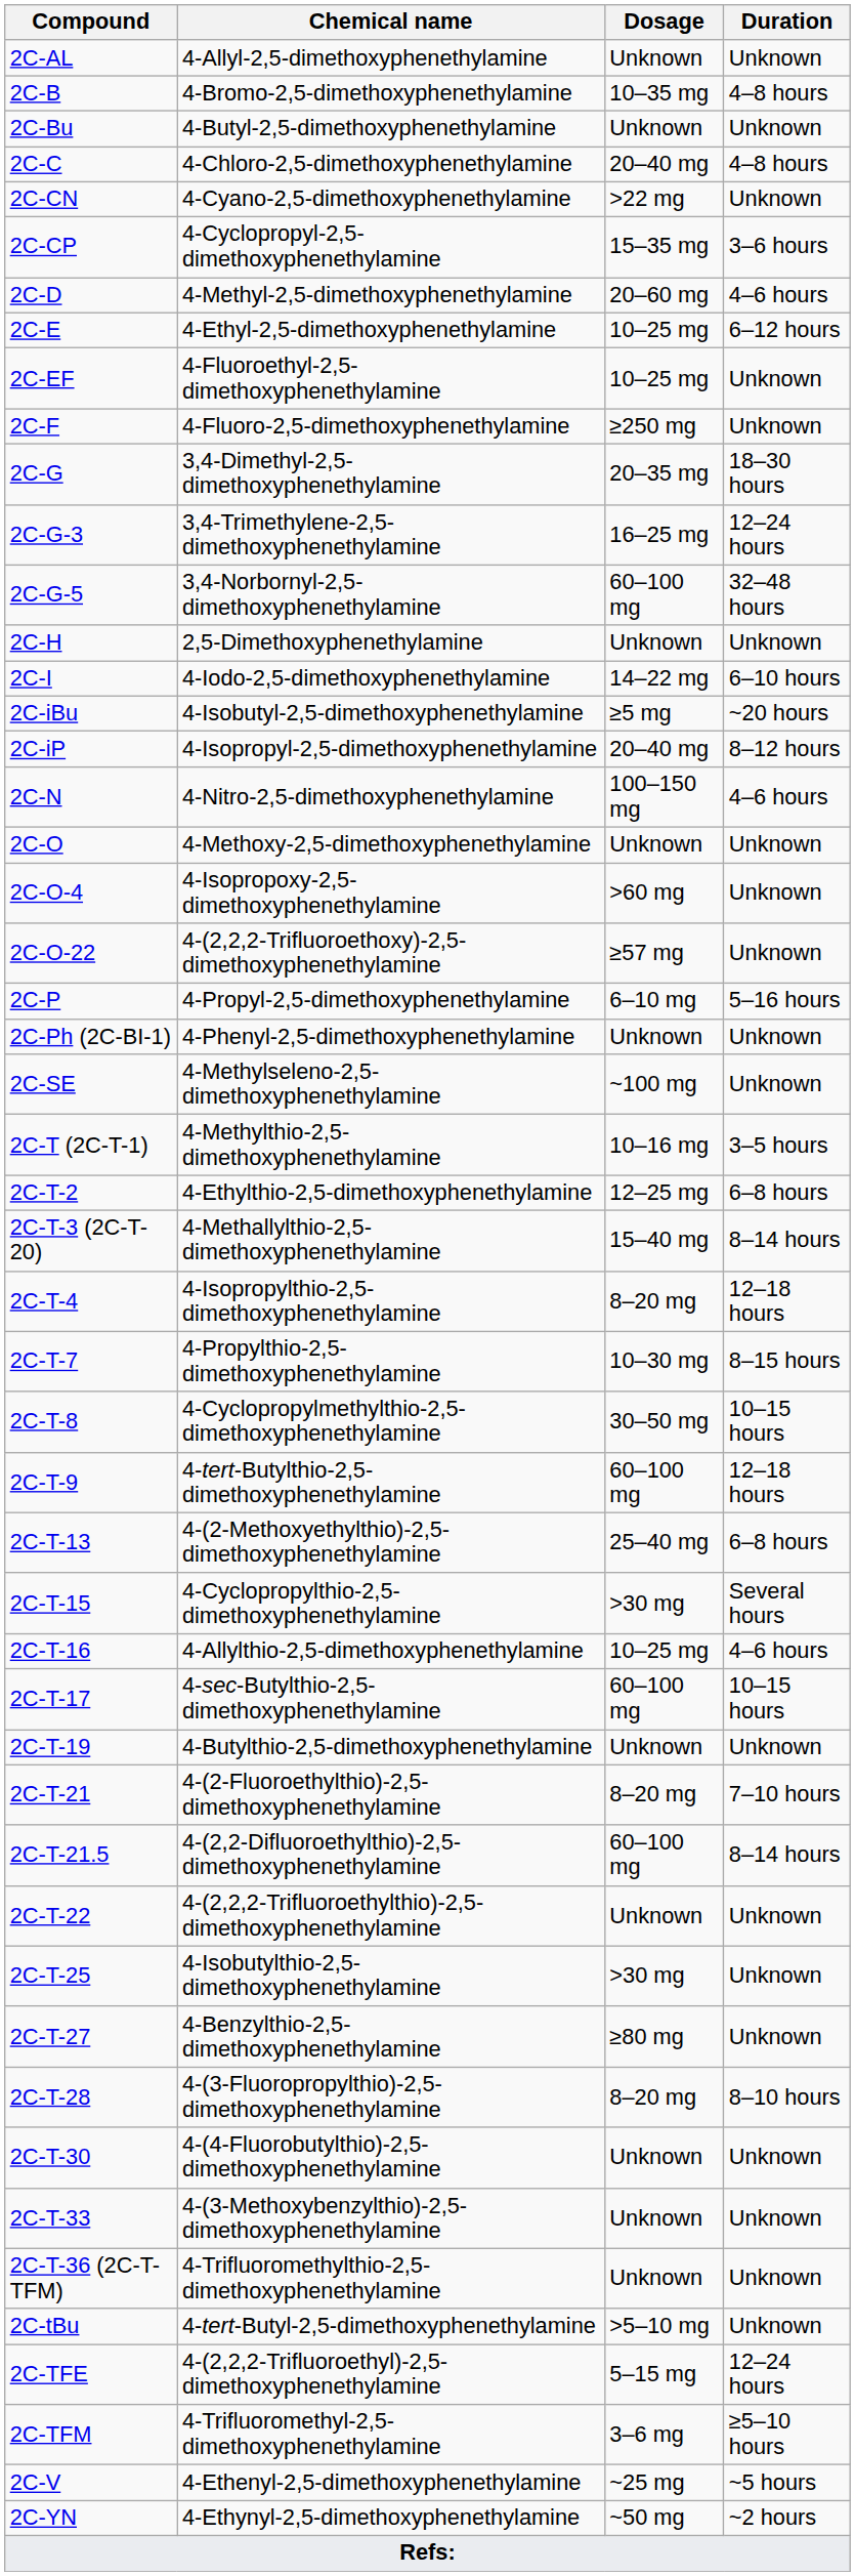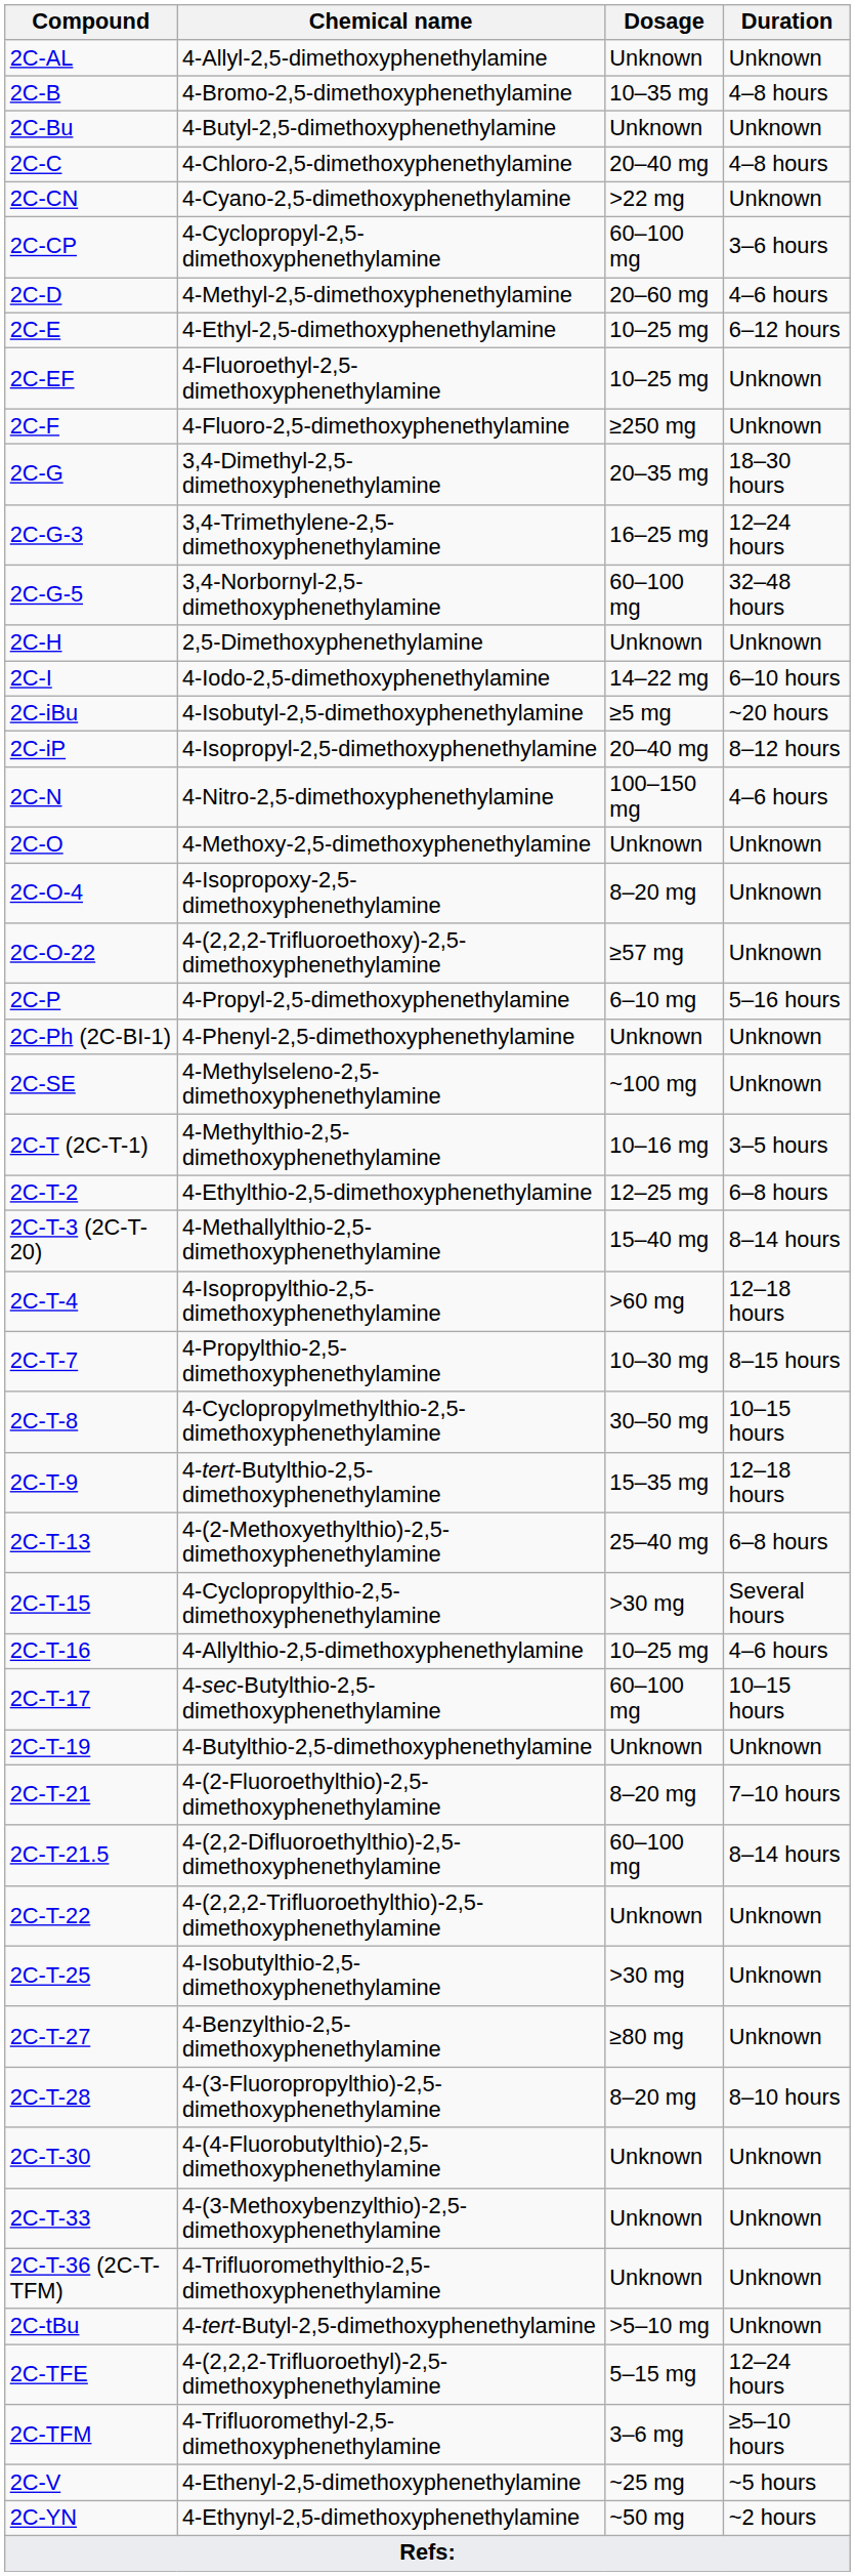 <table class="wikitable sortable sticky-header">
 <tr>
 <th>Compound</th>
 <th>Chemical name</th>
 <th>Dosage</th>
 <th>Duration</th>
 </tr>
 <tr>
 <td><a href='#'>2C-AL</a></td>
 <td>4-Allyl-2,5-dimethoxyphenethylamine</td>
 <td>Unknown</td>
 <td>Unknown</td>
 </tr>
 <tr>
 <td><a href='#'>2C-B</a></td>
 <td>4-Bromo-2,5-dimethoxyphenethylamine</td>
 <td>10–35 mg</td>
 <td>4–8 hours</td>
 </tr>
 <tr>
 <td><a href='#'>2C-Bu</a></td>
 <td>4-Butyl-2,5-dimethoxyphenethylamine</td>
 <td>Unknown</td>
 <td>Unknown</td>
 </tr>
 <tr>
 <td><a href='#'>2C-C</a></td>
 <td>4-Chloro-2,5-dimethoxyphenethylamine</td>
 <td>20–40 mg</td>
 <td>4–8 hours</td>
 </tr>
 <tr>
 <td><a href='#'>2C-CN</a></td>
 <td>4-Cyano-2,5-dimethoxyphenethylamine</td>
 <td>>22 mg</td>
 <td>Unknown</td>
 </tr>
 <tr>
 <td><a href='#'>2C-CP</a></td>
 <td>4-Cyclopropyl-2,5-dimethoxyphenethylamine</td>
-<td>15–35 mg</td>
+<td>60–100 mg</td>
 <td>3–6 hours</td>
 </tr>
 <tr>
 <td><a href='#'>2C-D</a></td>
 <td>4-Methyl-2,5-dimethoxyphenethylamine</td>
 <td>20–60 mg</td>
 <td>4–6 hours</td>
 </tr>
 <tr>
 <td><a href='#'>2C-E</a></td>
 <td>4-Ethyl-2,5-dimethoxyphenethylamine</td>
 <td>10–25 mg</td>
 <td>6–12 hours</td>
 </tr>
 <tr>
 <td><a href='#'>2C-EF</a></td>
 <td>4-Fluoroethyl-2,5-dimethoxyphenethylamine</td>
 <td>10–25 mg</td>
 <td>Unknown</td>
 </tr>
 <tr>
 <td><a href='#'>2C-F</a></td>
 <td>4-Fluoro-2,5-dimethoxyphenethylamine</td>
 <td>≥250 mg</td>
 <td>Unknown</td>
 </tr>
 <tr>
 <td><a href='#'>2C-G</a></td>
 <td>3,4-Dimethyl-2,5-dimethoxyphenethylamine</td>
 <td>20–35 mg</td>
 <td>18–30 hours</td>
 </tr>
 <tr>
 <td><a href='#'>2C-G-3</a></td>
 <td>3,4-Trimethylene-2,5-dimethoxyphenethylamine</td>
 <td>16–25 mg</td>
 <td>12–24 hours</td>
 </tr>
 <tr>
 <td><a href='#'>2C-G-5</a></td>
 <td>3,4-Norbornyl-2,5-dimethoxyphenethylamine</td>
 <td>60–100 mg</td>
 <td>32–48 hours</td>
 </tr>
 <tr>
 <td><a href='#'>2C-H</a></td>
 <td>2,5-Dimethoxyphenethylamine</td>
 <td>Unknown</td>
 <td>Unknown</td>
 </tr>
 <tr>
 <td><a href='#'>2C-I</a></td>
 <td>4-Iodo-2,5-dimethoxyphenethylamine</td>
 <td>14–22 mg</td>
 <td>6–10 hours</td>
 </tr>
 <tr>
 <td><a href='#'>2C-iBu</a></td>
 <td>4-Isobutyl-2,5-dimethoxyphenethylamine</td>
 <td>≥5 mg</td>
 <td>~20 hours</td>
 </tr>
 <tr>
 <td><a href='#'>2C-iP</a></td>
 <td>4-Isopropyl-2,5-dimethoxyphenethylamine</td>
 <td>20–40 mg</td>
 <td>8–12 hours</td>
 </tr>
 <tr>
 <td><a href='#'>2C-N</a></td>
 <td>4-Nitro-2,5-dimethoxyphenethylamine</td>
 <td>100–150 mg</td>
 <td>4–6 hours</td>
 </tr>
 <tr>
 <td><a href='#'>2C-O</a></td>
 <td>4-Methoxy-2,5-dimethoxyphenethylamine</td>
 <td>Unknown</td>
 <td>Unknown</td>
 </tr>
 <tr>
 <td><a href='#'>2C-O-4</a></td>
 <td>4-Isopropoxy-2,5-dimethoxyphenethylamine</td>
-<td>>60 mg</td>
+<td>8–20 mg</td>
 <td>Unknown</td>
 </tr>
 <tr>
 <td><a href='#'>2C-O-22</a></td>
 <td>4-(2,2,2-Trifluoroethoxy)-2,5-dimethoxyphenethylamine</td>
 <td>≥57 mg</td>
 <td>Unknown</td>
 </tr>
 <tr>
 <td><a href='#'>2C-P</a></td>
 <td>4-Propyl-2,5-dimethoxyphenethylamine</td>
 <td>6–10 mg</td>
 <td>5–16 hours</td>
 </tr>
 <tr>
 <td><a href='#'>2C-Ph</a> (2C-BI-1)</td>
 <td>4-Phenyl-2,5-dimethoxyphenethylamine</td>
 <td>Unknown</td>
 <td>Unknown</td>
 </tr>
 <tr>
 <td><a href='#'>2C-SE</a></td>
 <td>4-Methylseleno-2,5-dimethoxyphenethylamine</td>
 <td>~100 mg</td>
 <td>Unknown</td>
 </tr>
 <tr>
 <td><a href='#'>2C-T</a> (2C-T-1)</td>
 <td>4-Methylthio-2,5-dimethoxyphenethylamine</td>
 <td>10–16 mg</td>
 <td>3–5 hours</td>
 </tr>
 <tr>
 <td><a href='#'>2C-T-2</a></td>
 <td>4-Ethylthio-2,5-dimethoxyphenethylamine</td>
 <td>12–25 mg</td>
 <td>6–8 hours</td>
 </tr>
 <tr>
 <td><a href='#'>2C-T-3</a> (2C-T-20)</td>
 <td>4-Methallylthio-2,5-dimethoxyphenethylamine</td>
 <td>15–40 mg</td>
 <td>8–14 hours</td>
 </tr>
 <tr>
 <td><a href='#'>2C-T-4</a></td>
 <td>4-Isopropylthio-2,5-dimethoxyphenethylamine</td>
-<td>8–20 mg</td>
+<td>>60 mg</td>
 <td>12–18 hours</td>
 </tr>
 <tr>
 <td><a href='#'>2C-T-7</a></td>
 <td>4-Propylthio-2,5-dimethoxyphenethylamine</td>
 <td>10–30 mg</td>
 <td>8–15 hours</td>
 </tr>
 <tr>
 <td><a href='#'>2C-T-8</a></td>
 <td>4-Cyclopropylmethylthio-2,5-dimethoxyphenethylamine</td>
 <td>30–50 mg</td>
 <td>10–15 hours</td>
 </tr>
 <tr>
 <td><a href='#'>2C-T-9</a></td>
 <td>4-<em>tert</em>-Butylthio-2,5-dimethoxyphenethylamine</td>
-<td>60–100 mg</td>
+<td>15–35 mg</td>
 <td>12–18 hours</td>
 </tr>
 <tr>
 <td><a href='#'>2C-T-13</a></td>
 <td>4-(2-Methoxyethylthio)-2,5-dimethoxyphenethylamine</td>
 <td>25–40 mg</td>
 <td>6–8 hours</td>
 </tr>
 <tr>
 <td><a href='#'>2C-T-15</a></td>
 <td>4-Cyclopropylthio-2,5-dimethoxyphenethylamine</td>
 <td>>30 mg</td>
 <td>Several hours</td>
 </tr>
 <tr>
 <td><a href='#'>2C-T-16</a></td>
 <td>4-Allylthio-2,5-dimethoxyphenethylamine</td>
 <td>10–25 mg</td>
 <td>4–6 hours</td>
 </tr>
 <tr>
 <td><a href='#'>2C-T-17</a></td>
 <td>4-<em>sec</em>-Butylthio-2,5-dimethoxyphenethylamine</td>
 <td>60–100 mg</td>
 <td>10–15 hours</td>
 </tr>
 <tr>
 <td><a href='#'>2C-T-19</a></td>
 <td>4-Butylthio-2,5-dimethoxyphenethylamine</td>
 <td>Unknown</td>
 <td>Unknown</td>
 </tr>
 <tr>
 <td><a href='#'>2C-T-21</a></td>
 <td>4-(2-Fluoroethylthio)-2,5-dimethoxyphenethylamine</td>
 <td>8–20 mg</td>
 <td>7–10 hours</td>
 </tr>
 <tr>
 <td><a href='#'>2C-T-21.5</a></td>
 <td>4-(2,2-Difluoroethylthio)-2,5-dimethoxyphenethylamine</td>
 <td>60–100 mg</td>
 <td>8–14 hours</td>
 </tr>
 <tr>
 <td><a href='#'>2C-T-22</a></td>
 <td>4-(2,2,2-Trifluoroethylthio)-2,5-dimethoxyphenethylamine</td>
 <td>Unknown</td>
 <td>Unknown</td>
 </tr>
 <tr>
 <td><a href='#'>2C-T-25</a></td>
 <td>4-Isobutylthio-2,5-dimethoxyphenethylamine</td>
 <td>>30 mg</td>
 <td>Unknown</td>
 </tr>
 <tr>
 <td><a href='#'>2C-T-27</a></td>
 <td>4-Benzylthio-2,5-dimethoxyphenethylamine</td>
 <td>≥80 mg</td>
 <td>Unknown</td>
 </tr>
 <tr>
 <td><a href='#'>2C-T-28</a></td>
 <td>4-(3-Fluoropropylthio)-2,5-dimethoxyphenethylamine</td>
 <td>8–20 mg</td>
 <td>8–10 hours</td>
 </tr>
 <tr>
 <td><a href='#'>2C-T-30</a></td>
 <td>4-(4-Fluorobutylthio)-2,5-dimethoxyphenethylamine</td>
 <td>Unknown</td>
 <td>Unknown</td>
 </tr>
 <tr>
 <td><a href='#'>2C-T-33</a></td>
 <td>4-(3-Methoxybenzylthio)-2,5-dimethoxyphenethylamine</td>
 <td>Unknown</td>
 <td>Unknown</td>
 </tr>
 <tr>
 <td><a href='#'>2C-T-36</a> (2C-T-TFM)</td>
 <td>4-Trifluoromethylthio-2,5-dimethoxyphenethylamine</td>
 <td>Unknown</td>
 <td>Unknown</td>
 </tr>
 <tr>
 <td><a href='#'>2C-tBu</a></td>
 <td>4-<em>tert</em>-Butyl-2,5-dimethoxyphenethylamine</td>
 <td>>5–10 mg</td>
 <td>Unknown</td>
 </tr>
 <tr>
 <td><a href='#'>2C-TFE</a></td>
 <td>4-(2,2,2-Trifluoroethyl)-2,5-dimethoxyphenethylamine</td>
 <td>5–15 mg</td>
 <td>12–24 hours</td>
 </tr>
 <tr>
 <td><a href='#'>2C-TFM</a></td>
 <td>4-Trifluoromethyl-2,5-dimethoxyphenethylamine</td>
 <td>3–6 mg</td>
 <td>≥5–10 hours</td>
 </tr>
 <tr>
 <td><a href='#'>2C-V</a></td>
 <td>4-Ethenyl-2,5-dimethoxyphenethylamine</td>
 <td>~25 mg</td>
 <td>~5 hours</td>
 </tr>
 <tr>
 <td><a href='#'>2C-YN</a></td>
 <td>4-Ethynyl-2,5-dimethoxyphenethylamine</td>
 <td>~50 mg</td>
 <td>~2 hours</td>
 </tr>
 <tr class="sortbottom">
 <td colspan="5" style="width: 1px; background-color:#eaecf0; text-align: center;"><strong>Refs:</strong> </td>
 </tr>
 </table>
